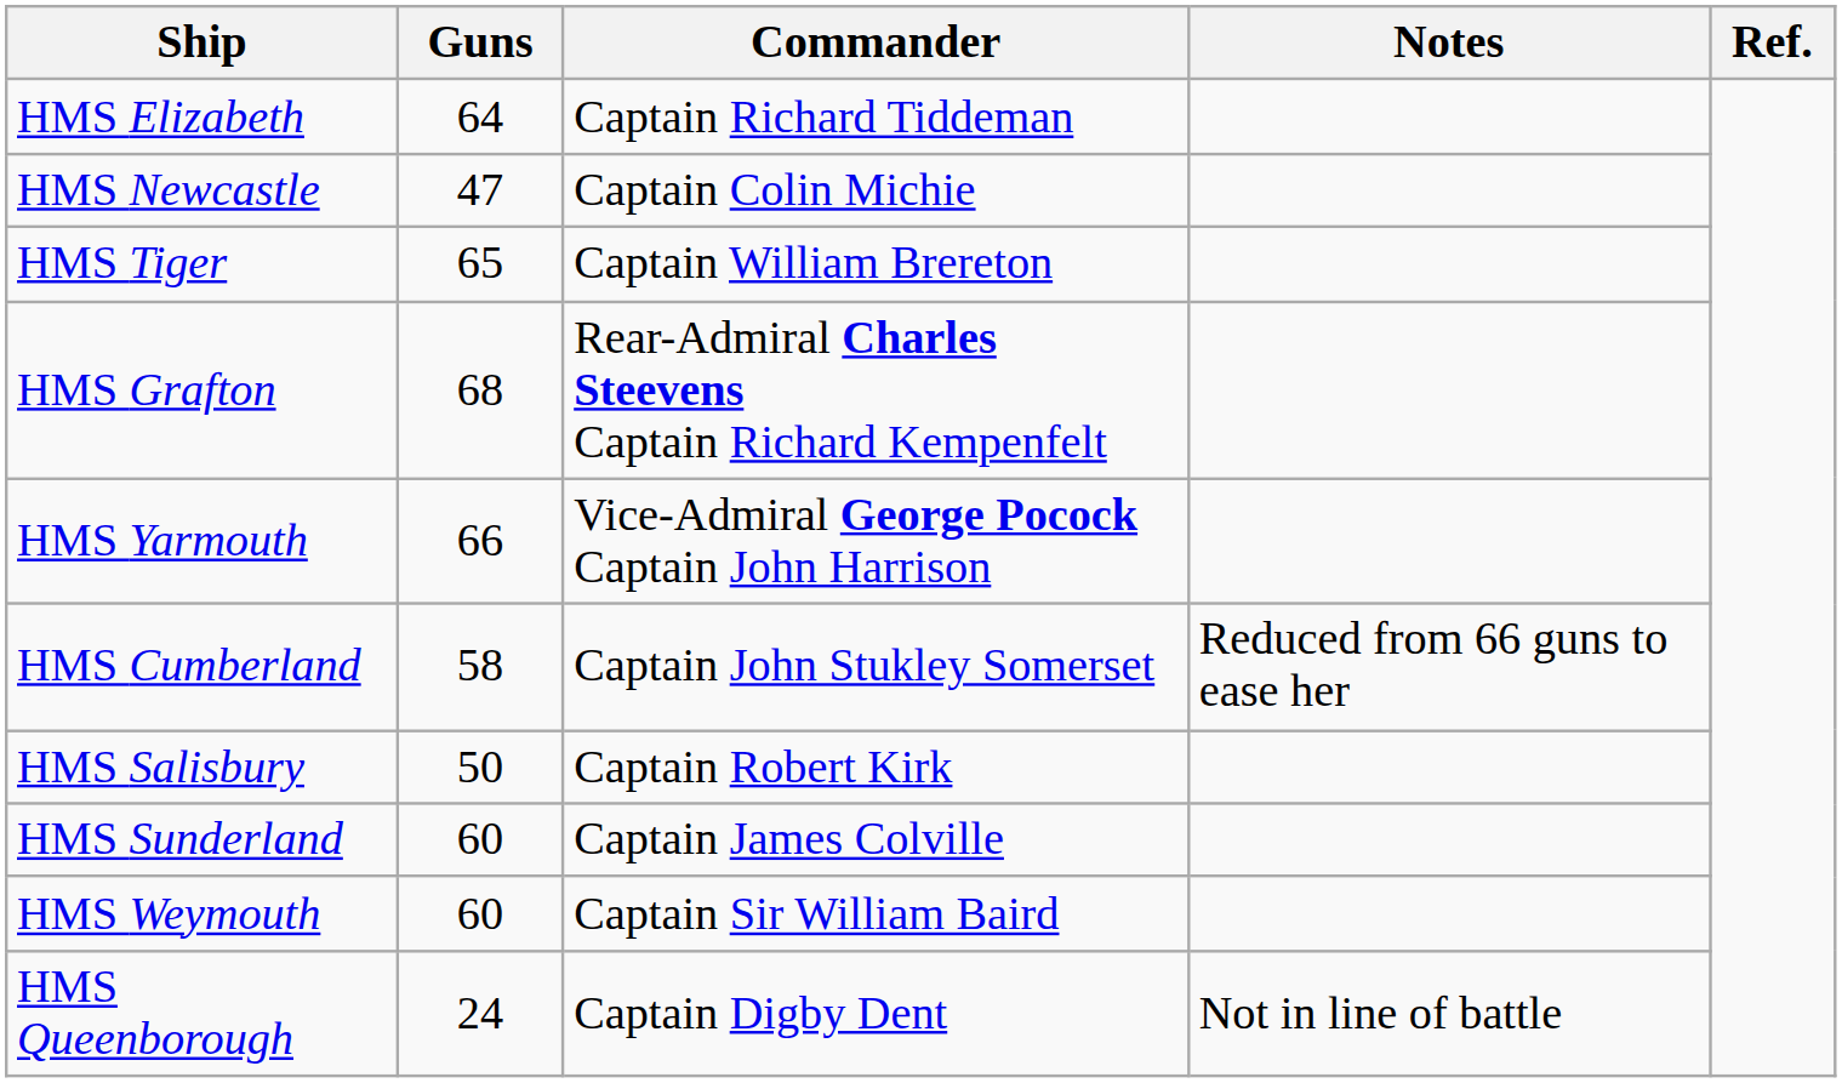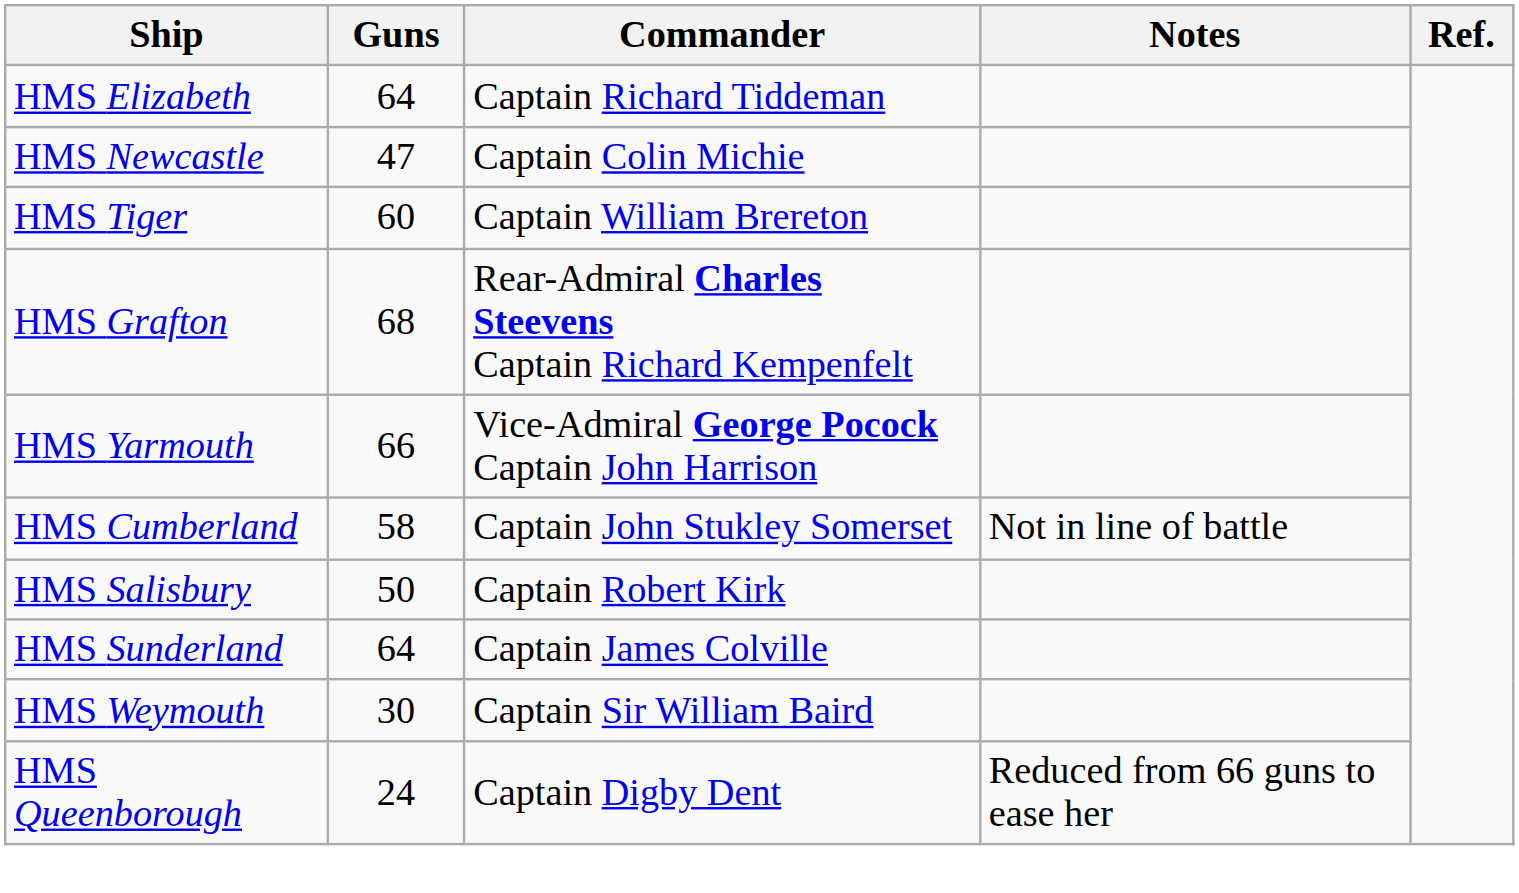 <table class="wikitable"width=50%>
 <tr>
 <th style="width: 12%">Ship</th>
 <th style="width: 5%">Guns</th>
 <th style="width: 24%">Commander</th>
 <th style="width: 20%">Notes</th>
 <th style="width: 3%">Ref.</th>
 </tr>
 <tr>
 <td><a href='#'>HMS <em>Elizabeth</em></a></td>
 <td align= center>64</td>
 <td>Captain <a href='#'>Richard Tiddeman</a></td>
 <td></td>
 <td rowspan=10></td>
 </tr>
 <tr>
 <td><a href='#'>HMS <em>Newcastle</em></a></td>
 <td align= center>47</td>
 <td>Captain <a href='#'>Colin Michie</a></td>
 <td></td>
 </tr>
 <tr>
 <td><a href='#'>HMS <em>Tiger</em></a></td>
-<td align= center>65</td>
+<td align= center>60</td>
 <td>Captain <a href='#'>William Brereton</a></td>
 <td></td>
 </tr>
 <tr>
 <td><a href='#'>HMS <em>Grafton</em></a></td>
 <td align= center>68</td>
 <td>Rear-Admiral <strong><a href='#'>Charles Steevens</a></strong><br>Captain <a href='#'>Richard Kempenfelt</a></td>
 <td></td>
 </tr>
 <tr>
 <td><a href='#'>HMS <em>Yarmouth</em></a></td>
 <td align= center>66</td>
 <td>Vice-Admiral <strong><a href='#'>George Pocock</a></strong><br>Captain <a href='#'>John Harrison</a></td>
 <td></td>
 </tr>
 <tr>
 <td><a href='#'>HMS <em>Cumberland</em></a></td>
 <td align= center>58</td>
 <td>Captain <a href='#'>John Stukley Somerset</a></td>
-<td>Reduced from 66 guns to ease her</td>
+<td>Not in line of battle</td>
 </tr>
 <tr>
 <td><a href='#'>HMS <em>Salisbury</em></a></td>
 <td align= center>50</td>
 <td>Captain <a href='#'>Robert Kirk</a></td>
 <td></td>
 </tr>
 <tr>
 <td><a href='#'>HMS <em>Sunderland</em></a></td>
-<td align= center>60</td>
+<td align= center>64</td>
 <td>Captain <a href='#'>James Colville</a></td>
 <td></td>
 </tr>
 <tr>
 <td><a href='#'>HMS <em>Weymouth</em></a></td>
-<td align= center>60</td>
+<td align= center>30</td>
 <td>Captain <a href='#'>Sir William Baird</a></td>
 <td></td>
 </tr>
 <tr>
 <td><a href='#'>HMS <em>Queenborough</em></a></td>
 <td align= center>24</td>
 <td>Captain <a href='#'>Digby Dent</a></td>
-<td>Not in line of battle</td>
+<td>Reduced from 66 guns to ease her</td>
 </tr>
 </table>
